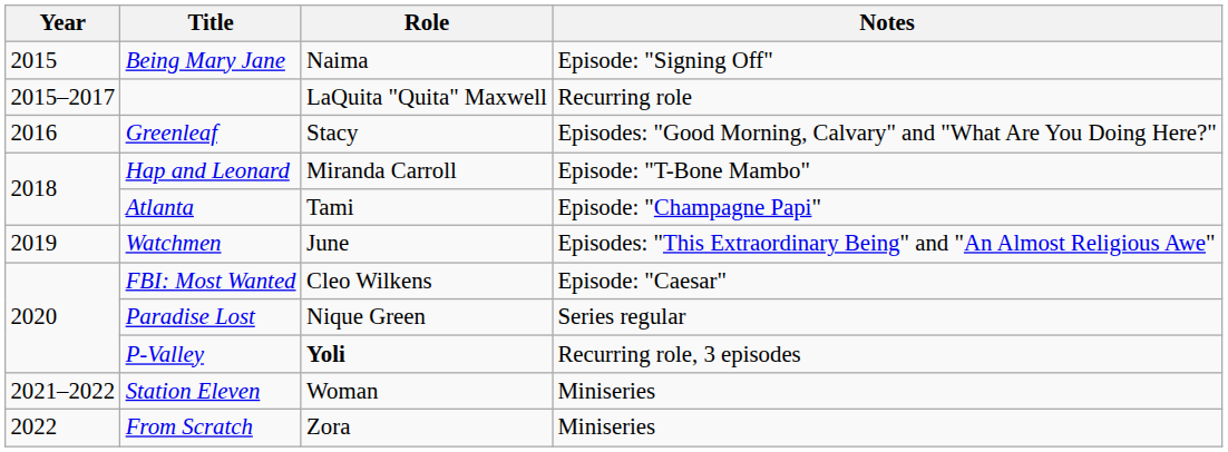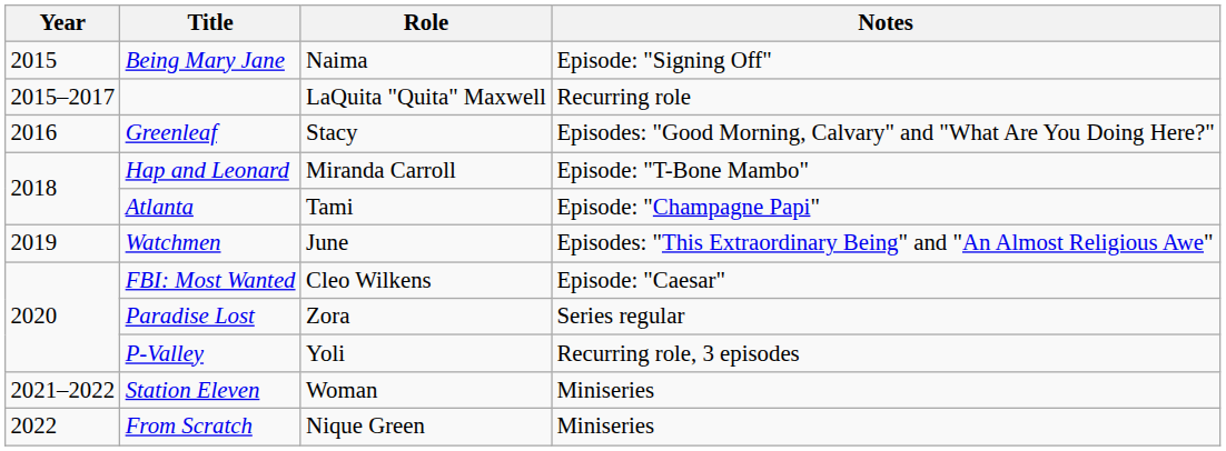 <table class="wikitable sortable">
 <tr>
 <th>Year</th>
 <th>Title</th>
 <th>Role</th>
 <th class="unsortable">Notes</th>
 </tr>
 <tr>
 <td>2015</td>
 <td><em><a href='#'>Being Mary Jane</a></em></td>
 <td>Naima</td>
 <td>Episode: "Signing Off"</td>
 </tr>
 <tr>
 <td>2015–2017</td>
 <td><em></em></td>
 <td>LaQuita "Quita" Maxwell</td>
 <td>Recurring role</td>
 </tr>
 <tr>
 <td>2016</td>
 <td><em><a href='#'>Greenleaf</a></em></td>
 <td>Stacy</td>
 <td>Episodes: "Good Morning, Calvary" and "What Are You Doing Here?"</td>
 </tr>
 <tr>
 <td rowspan="2">2018</td>
 <td><em><a href='#'>Hap and Leonard</a></em></td>
 <td>Miranda Carroll</td>
 <td>Episode: "T-Bone Mambo"</td>
 </tr>
 <tr>
 <td><em><a href='#'>Atlanta</a></em></td>
 <td>Tami</td>
 <td>Episode: "<a href='#'>Champagne Papi</a>"</td>
 </tr>
 <tr>
 <td>2019</td>
 <td><em><a href='#'>Watchmen</a></em></td>
 <td>June</td>
 <td>Episodes: "<a href='#'>This Extraordinary Being</a>" and "<a href='#'>An Almost Religious Awe</a>"</td>
 </tr>
 <tr>
 <td rowspan="3">2020</td>
 <td><em><a href='#'>FBI: Most Wanted</a></em></td>
 <td>Cleo Wilkens</td>
 <td>Episode: "Caesar"</td>
 </tr>
 <tr>
 <td><em><a href='#'>Paradise Lost</a></em></td>
-<td>Nique Green</td>
+<td>Zora</td>
 <td>Series regular</td>
 </tr>
 <tr>
 <td><em><a href='#'>P-Valley</a></em></td>
-<td><strong>Yoli</strong></td>
+<td>Yoli</td>
 <td>Recurring role, 3 episodes</td>
 </tr>
 <tr>
 <td>2021–2022</td>
 <td><em><a href='#'>Station Eleven</a></em></td>
 <td>Woman</td>
 <td>Miniseries</td>
 </tr>
 <tr>
 <td>2022</td>
 <td><em><a href='#'>From Scratch</a></em></td>
-<td>Zora</td>
+<td>Nique Green</td>
 <td>Miniseries</td>
 </tr>
 </table>
